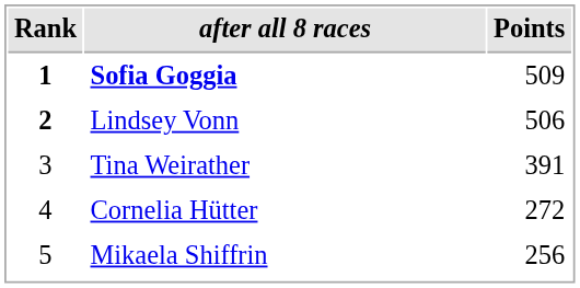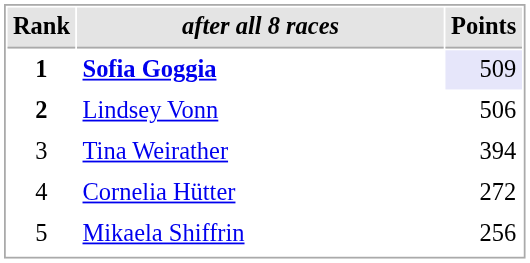 <table cellspacing="1" cellpadding="3" style="border:1px solid #aaa; font-size:86%;">
 <tr style="background:#e4e4e4;">
 <th style="border-bottom:1px solid #aaa; width:10px;">Rank</th>
 <th style="border-bottom:1px solid #aaa; width:200px; white-space:nowrap;"><em>after all 8 races</em></th>
 <th style="border-bottom:1px solid #aaa; width:20px;">Points</th>
 </tr>
 <tr>
 <td style="text-align:center;"><strong>1</strong></td>
 <td><strong> <a href='#'>Sofia Goggia</a></strong></td>
-<td align="right">509</td>
+<td align="right" style="background: lavender;">509</td>
 </tr>
 <tr>
 <td style="text-align:center;"><strong>2</strong></td>
 <td> <a href='#'>Lindsey Vonn</a></td>
 <td align="right">506</td>
 </tr>
 <tr>
 <td style="text-align:center;">3</td>
 <td> <a href='#'>Tina Weirather</a></td>
-<td align="right">391</td>
+<td align="right">394</td>
 </tr>
 <tr>
 <td style="text-align:center;">4</td>
 <td> <a href='#'>Cornelia Hütter</a></td>
 <td align="right">272</td>
 </tr>
 <tr>
 <td style="text-align:center;">5</td>
 <td> <a href='#'>Mikaela Shiffrin</a></td>
 <td align="right">256</td>
 </tr>
 <tr>
 </tr>
 </table>
